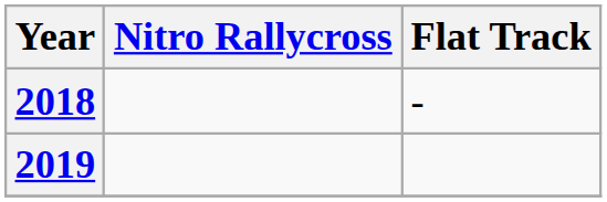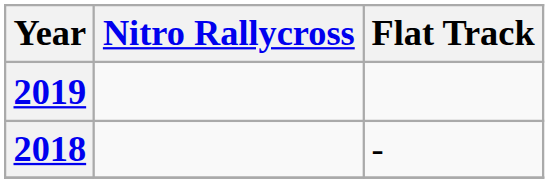 <table class="wikitable">
 <tr>
 <th>Year</th>
 <th><a href='#'>Nitro Rallycross</a></th>
 <th>Flat Track</th>
 </tr>
 <tr>
+<th><a href='#'>2019</a></th>
+<td></td>
+<td></td>
+</tr>
+<tr>
 <th><a href='#'>2018</a></th>
 <td></td>
 <td>-</td>
 </tr>
 <tr>
-<th><a href='#'>2019</a></th>
-<td></td>
-<td></td>
-</tr>
-<tr>
 </tr>
 </table>
